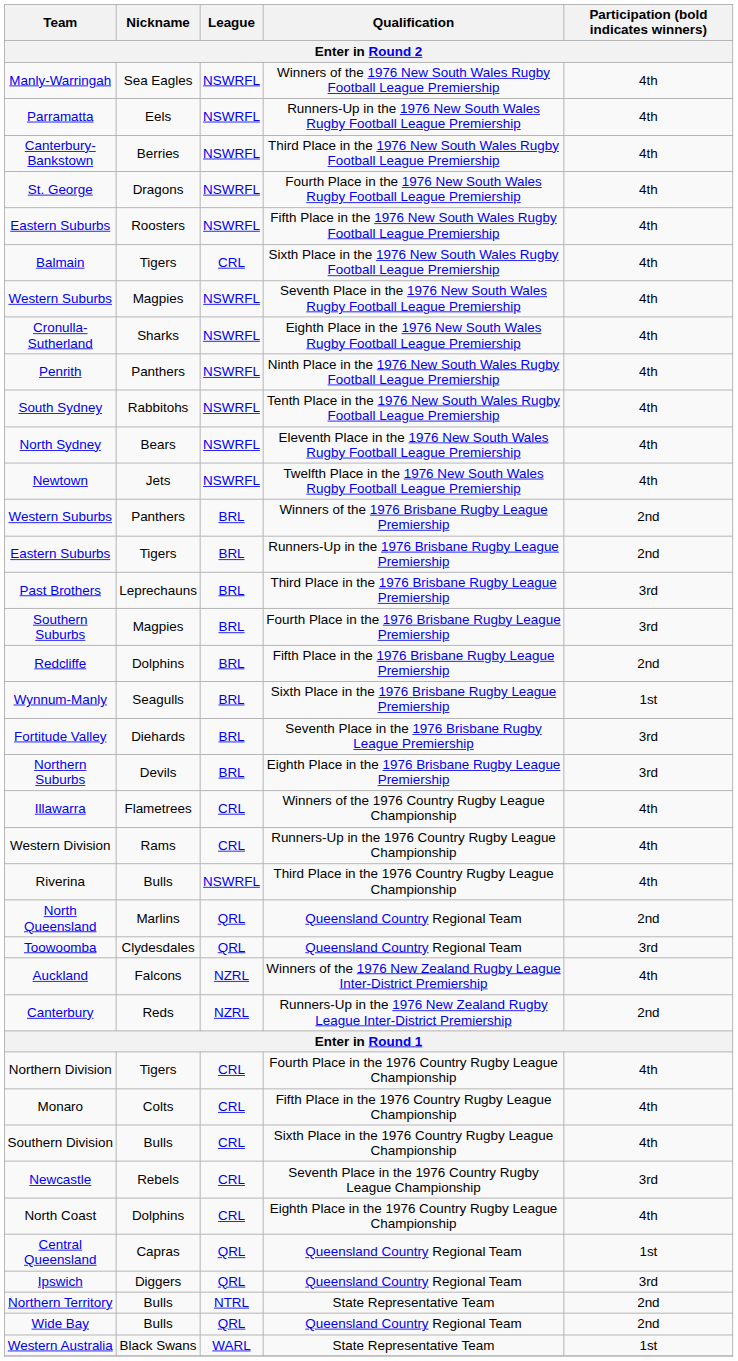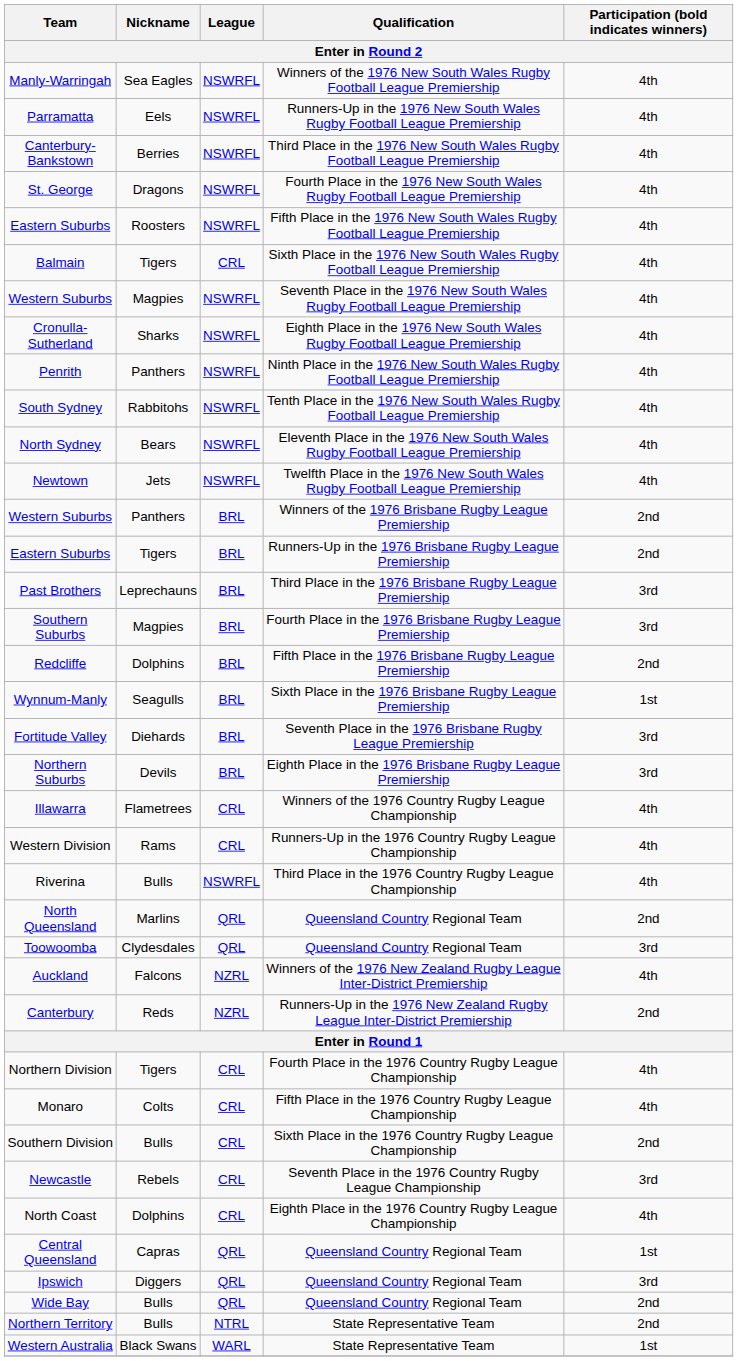 <table class="wikitable" style="text-align:center">
 <tr>
 <th>Team</th>
 <th>Nickname</th>
 <th>League</th>
 <th>Qualification</th>
 <th>Participation (bold indicates winners)</th>
 </tr>
 <tr>
 <th colspan=5>Enter in <a href='#'>Round 2</a></th>
 </tr>
 <tr>
 <td><a href='#'>Manly-Warringah</a></td>
 <td>Sea Eagles</td>
 <td><a href='#'>NSWRFL</a></td>
 <td>Winners of the <a href='#'>1976 New South Wales Rugby Football League Premiership</a></td>
 <td>4th </td>
 </tr>
 <tr>
 <td><a href='#'>Parramatta</a></td>
 <td>Eels</td>
 <td><a href='#'>NSWRFL</a></td>
 <td>Runners-Up in the <a href='#'>1976 New South Wales Rugby Football League Premiership</a></td>
 <td>4th </td>
 </tr>
 <tr>
 <td><a href='#'>Canterbury-Bankstown</a></td>
 <td>Berries</td>
 <td><a href='#'>NSWRFL</a></td>
 <td>Third Place in the <a href='#'>1976 New South Wales Rugby Football League Premiership</a></td>
 <td>4th </td>
 </tr>
 <tr>
 <td><a href='#'>St. George</a></td>
 <td>Dragons</td>
 <td><a href='#'>NSWRFL</a></td>
 <td>Fourth Place in the <a href='#'>1976 New South Wales Rugby Football League Premiership</a></td>
 <td>4th </td>
 </tr>
 <tr>
 <td><a href='#'>Eastern Suburbs</a></td>
 <td>Roosters</td>
 <td><a href='#'>NSWRFL</a></td>
 <td>Fifth Place in the <a href='#'>1976 New South Wales Rugby Football League Premiership</a></td>
 <td>4th </td>
 </tr>
 <tr>
 <td><a href='#'>Balmain</a></td>
 <td>Tigers</td>
 <td><a href='#'>CRL</a></td>
 <td>Sixth Place in the <a href='#'>1976 New South Wales Rugby Football League Premiership</a></td>
 <td>4th </td>
 </tr>
 <tr>
 <td><a href='#'>Western Suburbs</a></td>
 <td>Magpies</td>
 <td><a href='#'>NSWRFL</a></td>
 <td>Seventh Place in the <a href='#'>1976 New South Wales Rugby Football League Premiership</a></td>
 <td>4th </td>
 </tr>
 <tr>
 <td><a href='#'>Cronulla-Sutherland</a></td>
 <td>Sharks</td>
 <td><a href='#'>NSWRFL</a></td>
 <td>Eighth Place in the <a href='#'>1976 New South Wales Rugby Football League Premiership</a></td>
 <td>4th </td>
 </tr>
 <tr>
 <td><a href='#'>Penrith</a></td>
 <td>Panthers</td>
 <td><a href='#'>NSWRFL</a></td>
 <td>Ninth Place in the <a href='#'>1976 New South Wales Rugby Football League Premiership</a></td>
 <td>4th </td>
 </tr>
 <tr>
 <td><a href='#'>South Sydney</a></td>
 <td>Rabbitohs</td>
 <td><a href='#'>NSWRFL</a></td>
 <td>Tenth Place in the <a href='#'>1976 New South Wales Rugby Football League Premiership</a></td>
 <td>4th </td>
 </tr>
 <tr>
 <td><a href='#'>North Sydney</a></td>
 <td>Bears</td>
 <td><a href='#'>NSWRFL</a></td>
 <td>Eleventh Place in the <a href='#'>1976 New South Wales Rugby Football League Premiership</a></td>
 <td>4th </td>
 </tr>
 <tr>
 <td><a href='#'>Newtown</a></td>
 <td>Jets</td>
 <td><a href='#'>NSWRFL</a></td>
 <td>Twelfth Place in the <a href='#'>1976 New South Wales Rugby Football League Premiership</a></td>
 <td>4th </td>
 </tr>
 <tr>
 <td><a href='#'>Western Suburbs</a></td>
 <td>Panthers</td>
 <td><a href='#'>BRL</a></td>
 <td>Winners of the <a href='#'>1976 Brisbane Rugby League Premiership</a></td>
 <td>2nd </td>
 </tr>
 <tr>
 <td><a href='#'>Eastern Suburbs</a></td>
 <td>Tigers</td>
 <td><a href='#'>BRL</a></td>
 <td>Runners-Up in the <a href='#'>1976 Brisbane Rugby League Premiership</a></td>
 <td>2nd </td>
 </tr>
 <tr>
 <td><a href='#'>Past Brothers</a></td>
 <td>Leprechauns</td>
 <td><a href='#'>BRL</a></td>
 <td>Third Place in the <a href='#'>1976 Brisbane Rugby League Premiership</a></td>
 <td>3rd </td>
 </tr>
 <tr>
 <td><a href='#'>Southern Suburbs</a></td>
 <td>Magpies</td>
 <td><a href='#'>BRL</a></td>
 <td>Fourth Place in the <a href='#'>1976 Brisbane Rugby League Premiership</a></td>
 <td>3rd </td>
 </tr>
 <tr>
 <td><a href='#'>Redcliffe</a></td>
 <td>Dolphins</td>
 <td><a href='#'>BRL</a></td>
 <td>Fifth Place in the <a href='#'>1976 Brisbane Rugby League Premiership</a></td>
 <td>2nd </td>
 </tr>
 <tr>
 <td><a href='#'>Wynnum-Manly</a></td>
 <td>Seagulls</td>
 <td><a href='#'>BRL</a></td>
 <td>Sixth Place in the <a href='#'>1976 Brisbane Rugby League Premiership</a></td>
 <td>1st</td>
 </tr>
 <tr>
 <td><a href='#'>Fortitude Valley</a></td>
 <td>Diehards</td>
 <td><a href='#'>BRL</a></td>
 <td>Seventh Place in the <a href='#'>1976 Brisbane Rugby League Premiership</a></td>
 <td>3rd </td>
 </tr>
 <tr>
 <td><a href='#'>Northern Suburbs</a></td>
 <td>Devils</td>
 <td><a href='#'>BRL</a></td>
 <td>Eighth Place in the <a href='#'>1976 Brisbane Rugby League Premiership</a></td>
 <td>3rd </td>
 </tr>
 <tr>
 <td><a href='#'>Illawarra</a></td>
 <td>Flametrees</td>
 <td><a href='#'>CRL</a></td>
 <td>Winners of the 1976 Country Rugby League Championship</td>
 <td>4th </td>
 </tr>
 <tr>
 <td>Western Division</td>
 <td>Rams</td>
 <td><a href='#'>CRL</a></td>
 <td>Runners-Up in the 1976 Country Rugby League Championship</td>
 <td>4th </td>
 </tr>
 <tr>
 <td>Riverina</td>
 <td>Bulls</td>
 <td><a href='#'>NSWRFL</a></td>
 <td>Third Place in the 1976 Country Rugby League Championship</td>
 <td>4th </td>
 </tr>
 <tr>
 <td><a href='#'>North Queensland</a></td>
 <td>Marlins</td>
 <td><a href='#'>QRL</a></td>
 <td><a href='#'>Queensland Country</a> Regional Team</td>
 <td>2nd </td>
 </tr>
 <tr>
 <td><a href='#'>Toowoomba</a></td>
 <td>Clydesdales</td>
 <td><a href='#'>QRL</a></td>
 <td><a href='#'>Queensland Country</a> Regional Team</td>
 <td>3rd </td>
 </tr>
 <tr>
 <td><a href='#'>Auckland</a></td>
 <td>Falcons</td>
 <td><a href='#'>NZRL</a></td>
 <td>Winners of the <a href='#'>1976 New Zealand Rugby League Inter-District Premiership</a></td>
 <td>4th </td>
 </tr>
 <tr>
 <td><a href='#'>Canterbury</a></td>
 <td>Reds</td>
 <td><a href='#'>NZRL</a></td>
 <td>Runners-Up in the <a href='#'>1976 New Zealand Rugby League Inter-District Premiership</a></td>
 <td>2nd </td>
 </tr>
 <tr>
 <th colspan=5>Enter in <a href='#'>Round 1</a></th>
 </tr>
 <tr>
 <td>Northern Division</td>
 <td>Tigers</td>
 <td><a href='#'>CRL</a></td>
 <td>Fourth Place in the 1976 Country Rugby League Championship</td>
 <td>4th </td>
 </tr>
 <tr>
 <td>Monaro</td>
 <td>Colts</td>
 <td><a href='#'>CRL</a></td>
 <td>Fifth Place in the 1976 Country Rugby League Championship</td>
 <td>4th </td>
 </tr>
 <tr>
 <td>Southern Division</td>
 <td>Bulls</td>
 <td><a href='#'>CRL</a></td>
 <td>Sixth Place in the 1976 Country Rugby League Championship</td>
-<td>4th </td>
+<td>2nd </td>
 </tr>
 <tr>
 <td><a href='#'>Newcastle</a></td>
 <td>Rebels</td>
 <td><a href='#'>CRL</a></td>
 <td>Seventh Place in the 1976 Country Rugby League Championship</td>
 <td>3rd </td>
 </tr>
 <tr>
 <td>North Coast</td>
 <td>Dolphins</td>
 <td><a href='#'>CRL</a></td>
 <td>Eighth Place in the 1976 Country Rugby League Championship</td>
 <td>4th </td>
 </tr>
 <tr>
 <td><a href='#'>Central Queensland</a></td>
 <td>Capras</td>
 <td><a href='#'>QRL</a></td>
 <td><a href='#'>Queensland Country</a> Regional Team</td>
 <td>1st</td>
 </tr>
 <tr>
 <td><a href='#'>Ipswich</a></td>
 <td>Diggers</td>
 <td><a href='#'>QRL</a></td>
 <td><a href='#'>Queensland Country</a> Regional Team</td>
 <td>3rd </td>
 </tr>
 <tr>
+<td><a href='#'>Wide Bay</a></td>
+<td>Bulls</td>
+<td><a href='#'>QRL</a></td>
+<td><a href='#'>Queensland Country</a> Regional Team</td>
+<td>2nd </td>
+</tr>
+<tr>
 <td><a href='#'>Northern Territory</a></td>
 <td>Bulls</td>
 <td><a href='#'>NTRL</a></td>
 <td>State Representative Team</td>
-<td>2nd </td>
-</tr>
-<tr>
-<td><a href='#'>Wide Bay</a></td>
-<td>Bulls</td>
-<td><a href='#'>QRL</a></td>
-<td><a href='#'>Queensland Country</a> Regional Team</td>
 <td>2nd </td>
 </tr>
 <tr>
 <td><a href='#'>Western Australia</a></td>
 <td>Black Swans</td>
 <td><a href='#'>WARL</a></td>
 <td>State Representative Team</td>
 <td>1st</td>
 </tr>
 <tr>
 </tr>
 </table>
